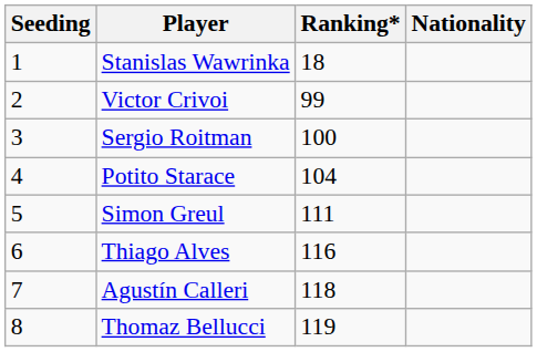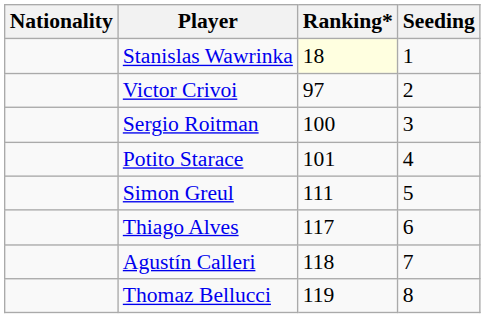 <table class="wikitable" border="1">
 <tr>
-<th>Seeding</th>
+<th>Nationality</th>
 <th>Player</th>
 <th>Ranking*</th>
-<th>Nationality</th>
+<th>Seeding</th>
 </tr>
 <tr>
+<td></td>
+<td><a href='#'>Stanislas Wawrinka</a></td>
+<td style="background: lightyellow;">18</td>
 <td>1</td>
-<td><a href='#'>Stanislas Wawrinka</a></td>
-<td>18</td>
-<td></td>
 </tr>
 <tr>
+<td></td>
+<td><a href='#'>Victor Crivoi</a></td>
+<td>97</td>
 <td>2</td>
-<td><a href='#'>Victor Crivoi</a></td>
-<td>99</td>
-<td></td>
 </tr>
 <tr>
-<td>3</td>
+<td></td>
 <td><a href='#'>Sergio Roitman</a></td>
 <td>100</td>
-<td></td>
+<td>3</td>
 </tr>
 <tr>
+<td></td>
+<td><a href='#'>Potito Starace</a></td>
+<td>101</td>
 <td>4</td>
-<td><a href='#'>Potito Starace</a></td>
-<td>104</td>
-<td></td>
 </tr>
 <tr>
-<td>5</td>
+<td></td>
 <td><a href='#'>Simon Greul</a></td>
 <td>111</td>
-<td></td>
+<td>5</td>
 </tr>
 <tr>
+<td></td>
+<td><a href='#'>Thiago Alves</a></td>
+<td>117</td>
 <td>6</td>
-<td><a href='#'>Thiago Alves</a></td>
-<td>116</td>
-<td></td>
 </tr>
 <tr>
-<td>7</td>
+<td></td>
 <td><a href='#'>Agustín Calleri</a></td>
 <td>118</td>
-<td></td>
+<td>7</td>
 </tr>
 <tr>
-<td>8</td>
+<td></td>
 <td><a href='#'>Thomaz Bellucci</a></td>
 <td>119</td>
-<td></td>
+<td>8</td>
 </tr>
 </table>
